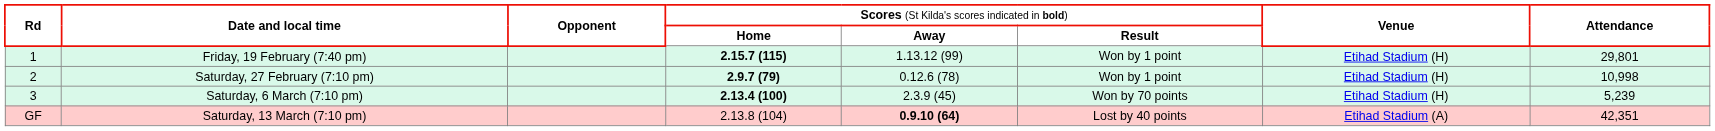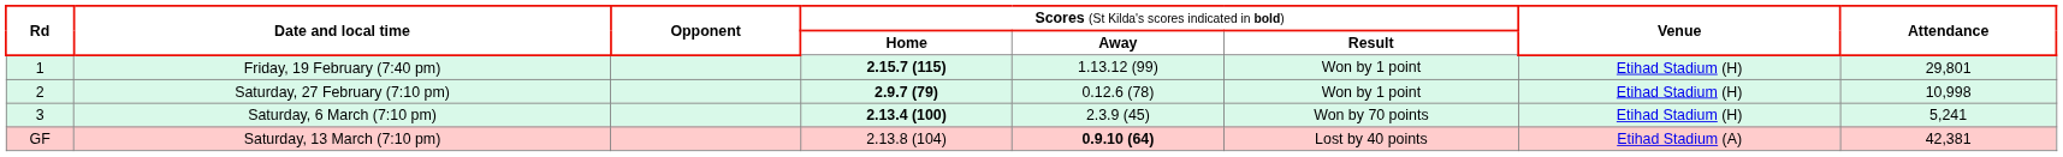 <table border="1" cellpadding="3" cellspacing="0" style="border-collapse:collapse; font-size:90%; text-align:center; width:100%;">
 <tr>
 <td rowspan="2" style="border: solid #ED0F05 2px;"><strong>Rd</strong></td>
 <td rowspan="2" style="border: solid #ED0F05 2px;"><strong>Date and local time</strong></td>
 <td rowspan="2" style="border: solid #ED0F05 2px;"><strong>Opponent</strong></td>
 <td colspan="3" style="border: solid #ED0F05 2px;"><strong>Scores</strong> <small>(St Kilda's scores indicated in <strong>bold</strong>)</small></td>
 <td rowspan="2" style="border: solid #ED0F05 2px;"><strong>Venue</strong></td>
 <td rowspan="2" style="border: solid #ED0F05 2px;"><strong>Attendance</strong></td>
 </tr>
 <tr>
 <th><span>Home</span></th>
 <th><span>Away</span></th>
 <th><span>Result</span></th>
 </tr>
 <tr style="background:#d9f9e9">
 <td>1</td>
 <td>Friday, 19 February (7:40 pm)</td>
 <td></td>
 <td><strong>2.15.7 (115)</strong></td>
 <td>1.13.12 (99)</td>
 <td>Won by 1 point</td>
 <td><a href='#'>Etihad Stadium</a> (H)</td>
 <td>29,801</td>
 </tr>
 <tr style="background:#d9f9e9">
 <td>2</td>
 <td>Saturday, 27 February (7:10 pm)</td>
 <td></td>
 <td><strong>2.9.7 (79)</strong></td>
 <td>0.12.6 (78)</td>
 <td>Won by 1 point</td>
 <td><a href='#'>Etihad Stadium</a> (H)</td>
 <td>10,998</td>
 </tr>
 <tr style="background:#d9f9e9">
 <td>3</td>
 <td>Saturday, 6 March (7:10 pm)</td>
 <td></td>
 <td><strong>2.13.4 (100)</strong></td>
 <td>2.3.9 (45)</td>
 <td>Won by 70 points</td>
 <td><a href='#'>Etihad Stadium</a> (H)</td>
-<td>5,239</td>
+<td>5,241</td>
 </tr>
 <tr style="background:#fcc;">
 <td>GF</td>
 <td>Saturday, 13 March (7:10 pm)</td>
 <td></td>
 <td>2.13.8 (104)</td>
 <td><strong>0.9.10 (64)</strong></td>
 <td>Lost by 40 points</td>
 <td><a href='#'>Etihad Stadium</a> (A)</td>
-<td>42,351</td>
+<td>42,381</td>
 </tr>
 </table>
